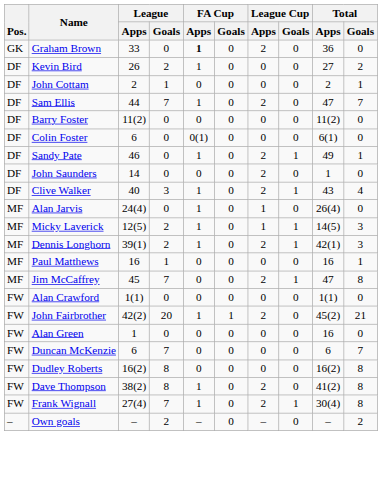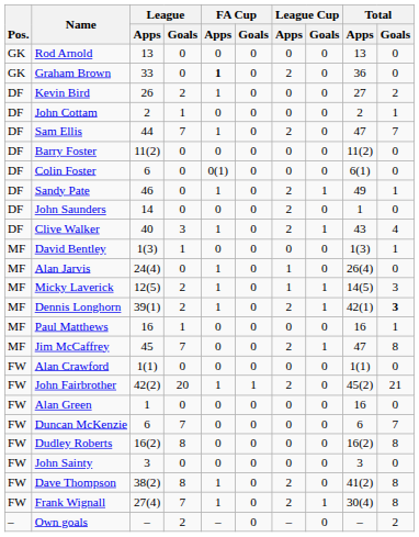 <table class="wikitable" style="text-align:center">
 <tr>
 <th rowspan="2" valign="bottom">Pos.</th>
 <th rowspan="2">Name</th>
 <th colspan="2" width="85">League</th>
 <th colspan="2" width="85">FA Cup</th>
 <th colspan="2" width="85">League Cup</th>
 <th colspan="2" width="85">Total</th>
 </tr>
 <tr>
 <th>Apps</th>
 <th>Goals</th>
 <th>Apps</th>
 <th>Goals</th>
 <th>Apps</th>
 <th>Goals</th>
 <th>Apps</th>
 <th>Goals</th>
+</tr>
+<tr>
+<td align="left">GK</td>
+<td align="left"> <a href='#'>Rod Arnold</a></td>
+<td>13</td>
+<td>0</td>
+<td>0</td>
+<td>0</td>
+<td>0</td>
+<td>0</td>
+<td>13</td>
+<td>0</td>
 </tr>
 <tr>
 <td align="left">GK</td>
 <td align="left"> <a href='#'>Graham Brown</a></td>
 <td>33</td>
 <td>0</td>
 <td><strong>1</strong></td>
 <td>0</td>
 <td>2</td>
 <td>0</td>
 <td>36</td>
 <td>0</td>
 </tr>
 <tr>
 <td align="left">DF</td>
 <td align="left"> <a href='#'>Kevin Bird</a></td>
 <td>26</td>
 <td>2</td>
 <td>1</td>
 <td>0</td>
 <td>0</td>
 <td>0</td>
 <td>27</td>
 <td>2</td>
 </tr>
 <tr>
 <td align="left">DF</td>
 <td align="left"> <a href='#'>John Cottam</a></td>
 <td>2</td>
 <td>1</td>
 <td>0</td>
 <td>0</td>
 <td>0</td>
 <td>0</td>
 <td>2</td>
 <td>1</td>
 </tr>
 <tr>
 <td align="left">DF</td>
 <td align="left"> <a href='#'>Sam Ellis</a></td>
 <td>44</td>
 <td>7</td>
 <td>1</td>
 <td>0</td>
 <td>2</td>
 <td>0</td>
 <td>47</td>
 <td>7</td>
 </tr>
 <tr>
 <td align="left">DF</td>
 <td align="left"> <a href='#'>Barry Foster</a></td>
 <td>11(2)</td>
 <td>0</td>
 <td>0</td>
 <td>0</td>
 <td>0</td>
 <td>0</td>
 <td>11(2)</td>
 <td>0</td>
 </tr>
 <tr>
 <td align="left">DF</td>
 <td align="left"> <a href='#'>Colin Foster</a></td>
 <td>6</td>
 <td>0</td>
 <td>0(1)</td>
 <td>0</td>
 <td>0</td>
 <td>0</td>
 <td>6(1)</td>
 <td>0</td>
 </tr>
 <tr>
 <td align="left">DF</td>
 <td align="left"> <a href='#'>Sandy Pate</a></td>
 <td>46</td>
 <td>0</td>
 <td>1</td>
 <td>0</td>
 <td>2</td>
 <td>1</td>
 <td>49</td>
 <td>1</td>
 </tr>
 <tr>
 <td align="left">DF</td>
 <td align="left"> <a href='#'>John Saunders</a></td>
 <td>14</td>
 <td>0</td>
 <td>0</td>
 <td>0</td>
 <td>2</td>
 <td>0</td>
 <td>1</td>
 <td>0</td>
 </tr>
 <tr>
 <td align="left">DF</td>
 <td align="left"> <a href='#'>Clive Walker</a></td>
 <td>40</td>
 <td>3</td>
 <td>1</td>
 <td>0</td>
 <td>2</td>
 <td>1</td>
 <td>43</td>
 <td>4</td>
 </tr>
 <tr>
 <td align="left">MF</td>
+<td align="left"> <a href='#'>David Bentley</a></td>
+<td>1(3)</td>
+<td>1</td>
+<td>0</td>
+<td>0</td>
+<td>0</td>
+<td>0</td>
+<td>1(3)</td>
+<td>1</td>
+</tr>
+<tr>
+<td align="left">MF</td>
 <td align="left"> <a href='#'>Alan Jarvis</a></td>
 <td>24(4)</td>
 <td>0</td>
 <td>1</td>
 <td>0</td>
 <td>1</td>
 <td>0</td>
 <td>26(4)</td>
 <td>0</td>
 </tr>
 <tr>
 <td align="left">MF</td>
 <td align="left"> <a href='#'>Micky Laverick</a></td>
 <td>12(5)</td>
 <td>2</td>
 <td>1</td>
 <td>0</td>
 <td>1</td>
 <td>1</td>
 <td>14(5)</td>
 <td>3</td>
 </tr>
 <tr>
 <td align="left">MF</td>
 <td align="left"> <a href='#'>Dennis Longhorn</a></td>
 <td>39(1)</td>
 <td>2</td>
 <td>1</td>
 <td>0</td>
 <td>2</td>
 <td>1</td>
 <td>42(1)</td>
-<td>3</td>
+<td><strong>3</strong></td>
 </tr>
 <tr>
 <td align="left">MF</td>
 <td align="left"> <a href='#'>Paul Matthews</a></td>
 <td>16</td>
 <td>1</td>
 <td>0</td>
 <td>0</td>
 <td>0</td>
 <td>0</td>
 <td>16</td>
 <td>1</td>
 </tr>
 <tr>
 <td align="left">MF</td>
 <td align="left"> <a href='#'>Jim McCaffrey</a></td>
 <td>45</td>
 <td>7</td>
 <td>0</td>
 <td>0</td>
 <td>2</td>
 <td>1</td>
 <td>47</td>
 <td>8</td>
 </tr>
 <tr>
 <td align="left">FW</td>
 <td align="left"> <a href='#'>Alan Crawford</a></td>
 <td>1(1)</td>
 <td>0</td>
 <td>0</td>
 <td>0</td>
 <td>0</td>
 <td>0</td>
 <td>1(1)</td>
 <td>0</td>
 </tr>
 <tr>
 <td align="left">FW</td>
 <td align="left"> <a href='#'>John Fairbrother</a></td>
 <td>42(2)</td>
 <td>20</td>
 <td>1</td>
 <td>1</td>
 <td>2</td>
 <td>0</td>
 <td>45(2)</td>
 <td>21</td>
 </tr>
 <tr>
 <td align="left">FW</td>
 <td align="left"> <a href='#'>Alan Green</a></td>
 <td>1</td>
 <td>0</td>
 <td>0</td>
 <td>0</td>
 <td>0</td>
 <td>0</td>
 <td>16</td>
 <td>0</td>
 </tr>
 <tr>
 <td align="left">FW</td>
 <td align="left"> <a href='#'>Duncan McKenzie</a></td>
 <td>6</td>
 <td>7</td>
 <td>0</td>
 <td>0</td>
 <td>0</td>
 <td>0</td>
 <td>6</td>
 <td>7</td>
 </tr>
 <tr>
 <td align="left">FW</td>
 <td align="left"> <a href='#'>Dudley Roberts</a></td>
 <td>16(2)</td>
 <td>8</td>
 <td>0</td>
 <td>0</td>
 <td>0</td>
 <td>0</td>
 <td>16(2)</td>
 <td>8</td>
 </tr>
 <tr>
 <td align="left">FW</td>
+<td align="left"> <a href='#'>John Sainty</a></td>
+<td>3</td>
+<td>0</td>
+<td>0</td>
+<td>0</td>
+<td>0</td>
+<td>0</td>
+<td>3</td>
+<td>0</td>
+</tr>
+<tr>
+<td align="left">FW</td>
 <td align="left"> <a href='#'>Dave Thompson</a></td>
 <td>38(2)</td>
 <td>8</td>
 <td>1</td>
 <td>0</td>
 <td>2</td>
 <td>0</td>
 <td>41(2)</td>
 <td>8</td>
 </tr>
 <tr>
 <td align="left">FW</td>
 <td align="left"> <a href='#'>Frank Wignall</a></td>
 <td>27(4)</td>
 <td>7</td>
 <td>1</td>
 <td>0</td>
 <td>2</td>
 <td>1</td>
 <td>30(4)</td>
 <td>8</td>
 </tr>
 <tr>
 <td align="left">–</td>
 <td align="left"><a href='#'>Own goals</a></td>
 <td>–</td>
 <td>2</td>
 <td>–</td>
 <td>0</td>
 <td>–</td>
 <td>0</td>
 <td>–</td>
 <td>2</td>
 </tr>
 </table>
